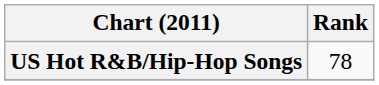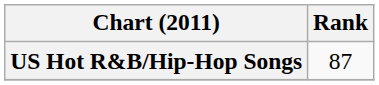 <table class="wikitable sortable plainrowheaders">
 <tr>
 <th scope="col">Chart (2011)</th>
 <th scope="col">Rank</th>
 </tr>
 <tr>
 <th scope="row">US Hot R&B/Hip-Hop Songs</th>
-<td style="text-align:center;">78</td>
+<td style="text-align:center;">87</td>
 </tr>
 <tr>
 </tr>
 </table>
